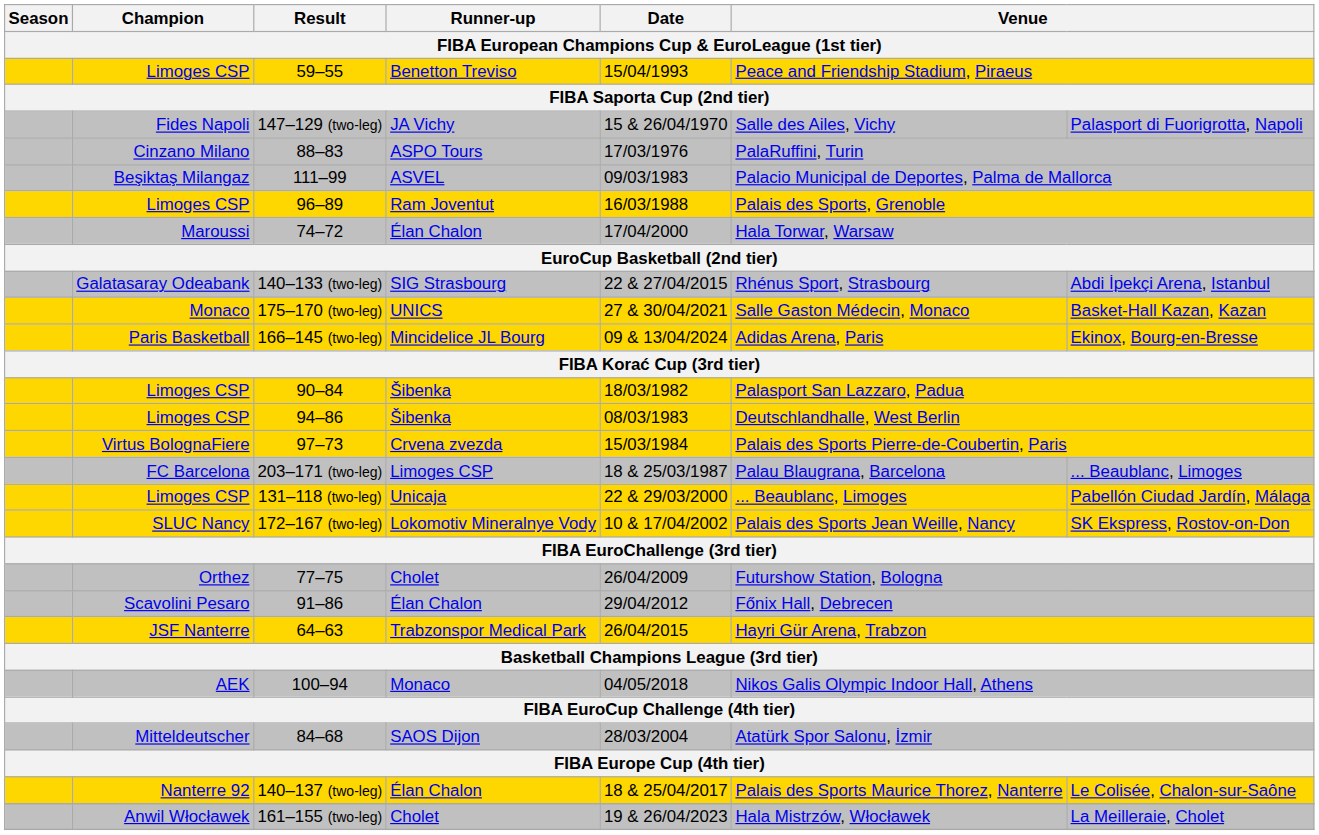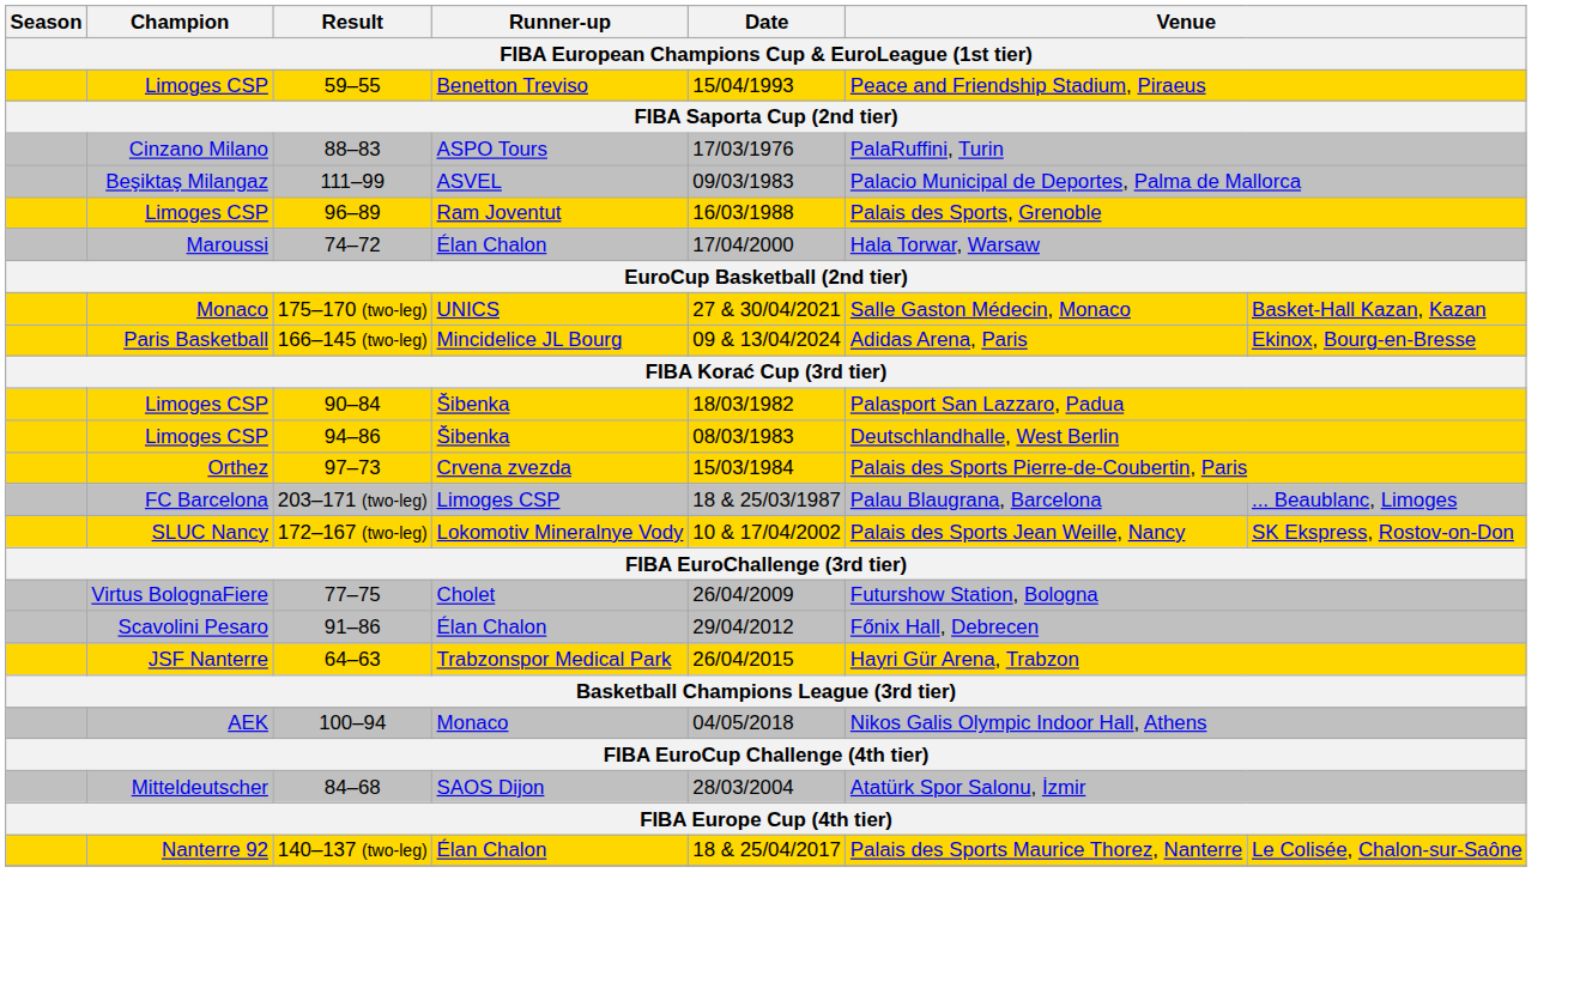 <table class="wikitable" style="font-size:90%">
 <tr>
 <th>Season</th>
 <th>Champion</th>
 <th>Result</th>
 <th>Runner-up</th>
 <th>Date</th>
 <th colspan=2>Venue</th>
 </tr>
 <tr>
 <th colspan=7>FIBA European Champions Cup & EuroLeague (1st tier)</th>
 </tr>
 <tr bgcolor=gold>
 <td></td>
 <td align=right><a href='#'>Limoges CSP</a> </td>
 <td align=center>59–55</td>
 <td> <a href='#'>Benetton Treviso</a></td>
 <td>15/04/1993</td>
 <td colspan=2><a href='#'>Peace and Friendship Stadium</a>, <a href='#'>Piraeus</a></td>
 </tr>
 <tr>
 <th colspan=7>FIBA Saporta Cup (2nd tier)</th>
-</tr>
-<tr bgcolor=silver>
-<td></td>
-<td align=right><a href='#'>Fides Napoli</a> </td>
-<td align=center>147–129 <small>(two-leg)</small></td>
-<td> <a href='#'>JA Vichy</a></td>
-<td>15 & 26/04/1970</td>
-<td><a href='#'>Salle des Ailes</a>, <a href='#'>Vichy</a></td>
-<td><a href='#'>Palasport di Fuorigrotta</a>, <a href='#'>Napoli</a></td>
 </tr>
 <tr bgcolor=silver>
 <td></td>
 <td align=right><a href='#'>Cinzano Milano</a> </td>
 <td align=center>88–83</td>
 <td> <a href='#'>ASPO Tours</a></td>
 <td>17/03/1976</td>
 <td colspan=2><a href='#'>PalaRuffini</a>, <a href='#'>Turin</a></td>
 </tr>
 <tr bgcolor=silver>
 <td></td>
 <td align=right><a href='#'>Beşiktaş Milangaz</a> </td>
 <td align=center>111–99</td>
 <td> <a href='#'>ASVEL</a></td>
 <td>09/03/1983</td>
 <td colspan=2><a href='#'>Palacio Municipal de Deportes</a>, <a href='#'>Palma de Mallorca</a></td>
 </tr>
 <tr bgcolor=gold>
 <td></td>
 <td align=right><a href='#'>Limoges CSP</a> </td>
 <td align=center>96–89</td>
 <td> <a href='#'>Ram Joventut</a></td>
 <td>16/03/1988</td>
 <td colspan=2><a href='#'>Palais des Sports</a>, <a href='#'>Grenoble</a></td>
 </tr>
 <tr bgcolor=silver>
 <td></td>
 <td align=right><a href='#'>Maroussi</a> </td>
 <td align=center>74–72</td>
 <td> <a href='#'>Élan Chalon</a></td>
 <td>17/04/2000</td>
 <td colspan=2><a href='#'>Hala Torwar</a>, <a href='#'>Warsaw</a></td>
 </tr>
 <tr>
 <th colspan=7>EuroCup Basketball (2nd tier)</th>
-</tr>
-<tr bgcolor=silver>
-<td></td>
-<td align=right><a href='#'>Galatasaray Odeabank</a> </td>
-<td align=center>140–133 <small>(two-leg)</small></td>
-<td> <a href='#'>SIG Strasbourg</a></td>
-<td>22 & 27/04/2015</td>
-<td><a href='#'>Rhénus Sport</a>, <a href='#'>Strasbourg</a></td>
-<td><a href='#'>Abdi İpekçi Arena</a>, <a href='#'>Istanbul</a></td>
 </tr>
 <tr bgcolor=gold>
 <td></td>
 <td align=right><a href='#'>Monaco</a> </td>
 <td align=center>175–170 <small>(two-leg)</small></td>
 <td> <a href='#'>UNICS</a></td>
 <td>27 & 30/04/2021</td>
 <td><a href='#'>Salle Gaston Médecin</a>, <a href='#'>Monaco</a></td>
 <td><a href='#'>Basket-Hall Kazan</a>, <a href='#'>Kazan</a></td>
 </tr>
 <tr bgcolor=gold>
 <td></td>
 <td align=right><a href='#'>Paris Basketball</a> </td>
 <td align=center>166–145 <small>(two-leg)</small></td>
 <td> <a href='#'>Mincidelice JL Bourg</a></td>
 <td>09 & 13/04/2024</td>
 <td><a href='#'>Adidas Arena</a>, <a href='#'>Paris</a></td>
 <td><a href='#'>Ekinox</a>, <a href='#'>Bourg-en-Bresse</a></td>
 </tr>
 <tr>
 <th colspan=7>FIBA Korać Cup (3rd tier)</th>
 </tr>
 <tr bgcolor=gold>
 <td></td>
 <td align=right><a href='#'>Limoges CSP</a> </td>
 <td align=center>90–84</td>
 <td> <a href='#'>Šibenka</a></td>
 <td>18/03/1982</td>
 <td colspan=2><a href='#'>Palasport San Lazzaro</a>, <a href='#'>Padua</a></td>
 </tr>
 <tr bgcolor=gold>
 <td></td>
 <td align=right><a href='#'>Limoges CSP</a> </td>
 <td align=center>94–86</td>
 <td> <a href='#'>Šibenka</a></td>
 <td>08/03/1983</td>
 <td colspan=2><a href='#'>Deutschlandhalle</a>, <a href='#'>West Berlin</a></td>
 </tr>
 <tr bgcolor=gold>
 <td></td>
-<td align=right><a href='#'>Virtus BolognaFiere</a> </td>
+<td align=right><a href='#'>Orthez</a> </td>
 <td align=center>97–73</td>
 <td> <a href='#'>Crvena zvezda</a></td>
 <td>15/03/1984</td>
 <td colspan=2><a href='#'>Palais des Sports Pierre-de-Coubertin</a>, <a href='#'>Paris</a></td>
 </tr>
 <tr bgcolor=silver>
 <td></td>
 <td align=right><a href='#'>FC Barcelona</a> </td>
 <td align=center>203–171 <small>(two-leg)</small></td>
 <td> <a href='#'>Limoges CSP</a></td>
 <td>18 & 25/03/1987</td>
 <td><a href='#'>Palau Blaugrana</a>, <a href='#'>Barcelona</a></td>
 <td><a href='#'>... Beaublanc</a>, <a href='#'>Limoges</a></td>
 </tr>
 <tr bgcolor=gold>
 <td></td>
-<td align=right><a href='#'>Limoges CSP</a> </td>
-<td align=center>131–118 <small>(two-leg)</small></td>
-<td> <a href='#'>Unicaja</a></td>
-<td>22 & 29/03/2000</td>
-<td><a href='#'>... Beaublanc</a>, <a href='#'>Limoges</a></td>
-<td><a href='#'>Pabellón Ciudad Jardín</a>, <a href='#'>Málaga</a></td>
-</tr>
-<tr bgcolor=gold>
-<td></td>
 <td align=right><a href='#'>SLUC Nancy</a> </td>
 <td align=center>172–167 <small>(two-leg)</small></td>
 <td> <a href='#'>Lokomotiv Mineralnye Vody</a></td>
 <td>10 & 17/04/2002</td>
 <td><a href='#'>Palais des Sports Jean Weille</a>, <a href='#'>Nancy</a></td>
 <td><a href='#'>SK Ekspress</a>, <a href='#'>Rostov-on-Don</a></td>
 </tr>
 <tr>
 <th colspan=7>FIBA EuroChallenge (3rd tier)</th>
 </tr>
 <tr bgcolor=silver>
 <td></td>
-<td align=right><a href='#'>Orthez</a> </td>
+<td align=right><a href='#'>Virtus BolognaFiere</a> </td>
 <td align=center>77–75</td>
 <td> <a href='#'>Cholet</a></td>
 <td>26/04/2009</td>
 <td colspan=2><a href='#'>Futurshow Station</a>, <a href='#'>Bologna</a></td>
 </tr>
 <tr bgcolor=silver>
 <td></td>
 <td align=right><a href='#'>Scavolini Pesaro</a> </td>
 <td align=center>91–86</td>
 <td> <a href='#'>Élan Chalon</a></td>
 <td>29/04/2012</td>
 <td colspan=2><a href='#'>Főnix Hall</a>, <a href='#'>Debrecen</a></td>
 </tr>
 <tr bgcolor=gold>
 <td></td>
 <td align=right><a href='#'>JSF Nanterre</a> </td>
 <td align=center>64–63</td>
 <td> <a href='#'>Trabzonspor Medical Park</a></td>
 <td>26/04/2015</td>
 <td colspan=2><a href='#'>Hayri Gür Arena</a>, <a href='#'>Trabzon</a></td>
 </tr>
 <tr>
 <th colspan=7>Basketball Champions League (3rd tier)</th>
 </tr>
 <tr bgcolor=silver>
 <td></td>
 <td align=right><a href='#'>AEK</a> </td>
 <td align=center>100–94</td>
 <td> <a href='#'>Monaco</a></td>
 <td>04/05/2018</td>
 <td colspan=2><a href='#'>Nikos Galis Olympic Indoor Hall</a>, <a href='#'>Athens</a></td>
 </tr>
 <tr>
 <th colspan=7>FIBA EuroCup Challenge (4th tier)</th>
 </tr>
 <tr bgcolor=silver>
 <td></td>
 <td align=right><a href='#'>Mitteldeutscher</a> </td>
 <td align=center>84–68</td>
 <td> <a href='#'>SAOS Dijon</a></td>
 <td>28/03/2004</td>
 <td colspan=2><a href='#'>Atatürk Spor Salonu</a>, <a href='#'>İzmir</a></td>
 </tr>
 <tr>
 <th colspan=7>FIBA Europe Cup (4th tier)</th>
 </tr>
 <tr bgcolor=gold>
 <td></td>
 <td align=right><a href='#'>Nanterre 92</a> </td>
 <td align=center>140–137 <small>(two-leg)</small></td>
 <td> <a href='#'>Élan Chalon</a></td>
 <td>18 & 25/04/2017</td>
 <td><a href='#'>Palais des Sports Maurice Thorez</a>, <a href='#'>Nanterre</a></td>
 <td><a href='#'>Le Colisée</a>, <a href='#'>Chalon-sur-Saône</a></td>
 </tr>
 <tr>
 </tr>
-<tr bgcolor=silver>
-<td></td>
-<td align=right><a href='#'>Anwil Włocławek</a> </td>
-<td align=center>161–155 <small>(two-leg)</small></td>
-<td> <a href='#'>Cholet</a></td>
-<td>19 & 26/04/2023</td>
-<td><a href='#'>Hala Mistrzów</a>, <a href='#'>Włocławek</a></td>
-<td><a href='#'>La Meilleraie</a>, <a href='#'>Cholet</a></td>
-</tr>
 <tr>
 </tr>
 </table>
